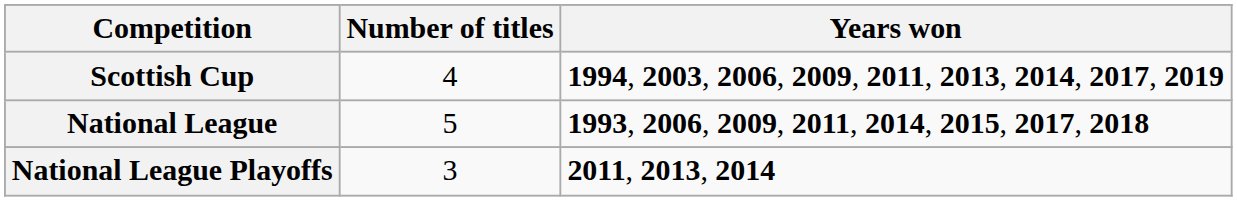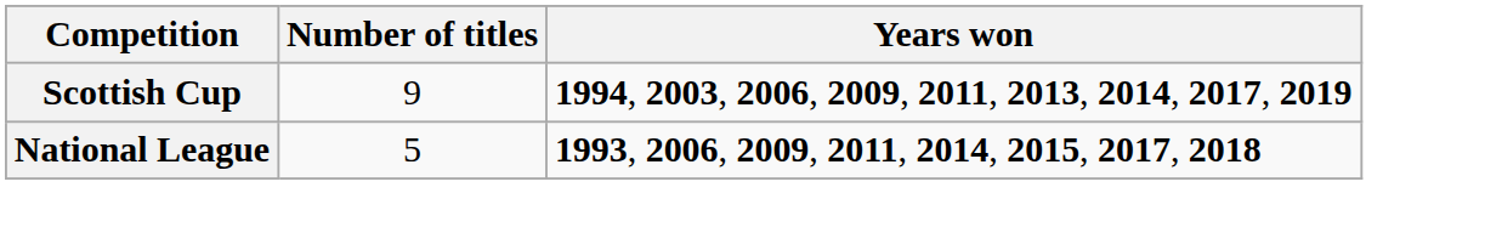 <table class="wikitable plainrowheaders sortable">
 <tr>
 <th scope=col>Competition</th>
 <th scope=col>Number of titles</th>
 <th scope=col>Years won</th>
 </tr>
 <tr>
 <th scope=row><strong>Scottish Cup</strong></th>
-<td style="text-align:center;">4</td>
+<td style="text-align:center;">9</td>
 <td><strong>1994</strong>, <strong>2003</strong>, <strong>2006</strong>, <strong>2009</strong>, <strong>2011</strong>, <strong>2013</strong>, <strong>2014</strong>, <strong>2017</strong>, <strong>2019</strong></td>
 </tr>
 <tr>
 <th scope=row><strong>National League</strong></th>
 <td style="text-align:center;">5</td>
 <td><strong>1993</strong>, <strong>2006</strong>, <strong>2009</strong>, <strong>2011</strong>, <strong>2014</strong>, <strong>2015</strong>, <strong>2017</strong>, <strong>2018</strong></td>
 </tr>
-<tr>
-<th scope=row><strong>National League Playoffs</strong></th>
-<td style="text-align:center;">3</td>
-<td><strong>2011</strong>, <strong>2013</strong>, <strong>2014</strong></td>
-</tr>
 </table>
